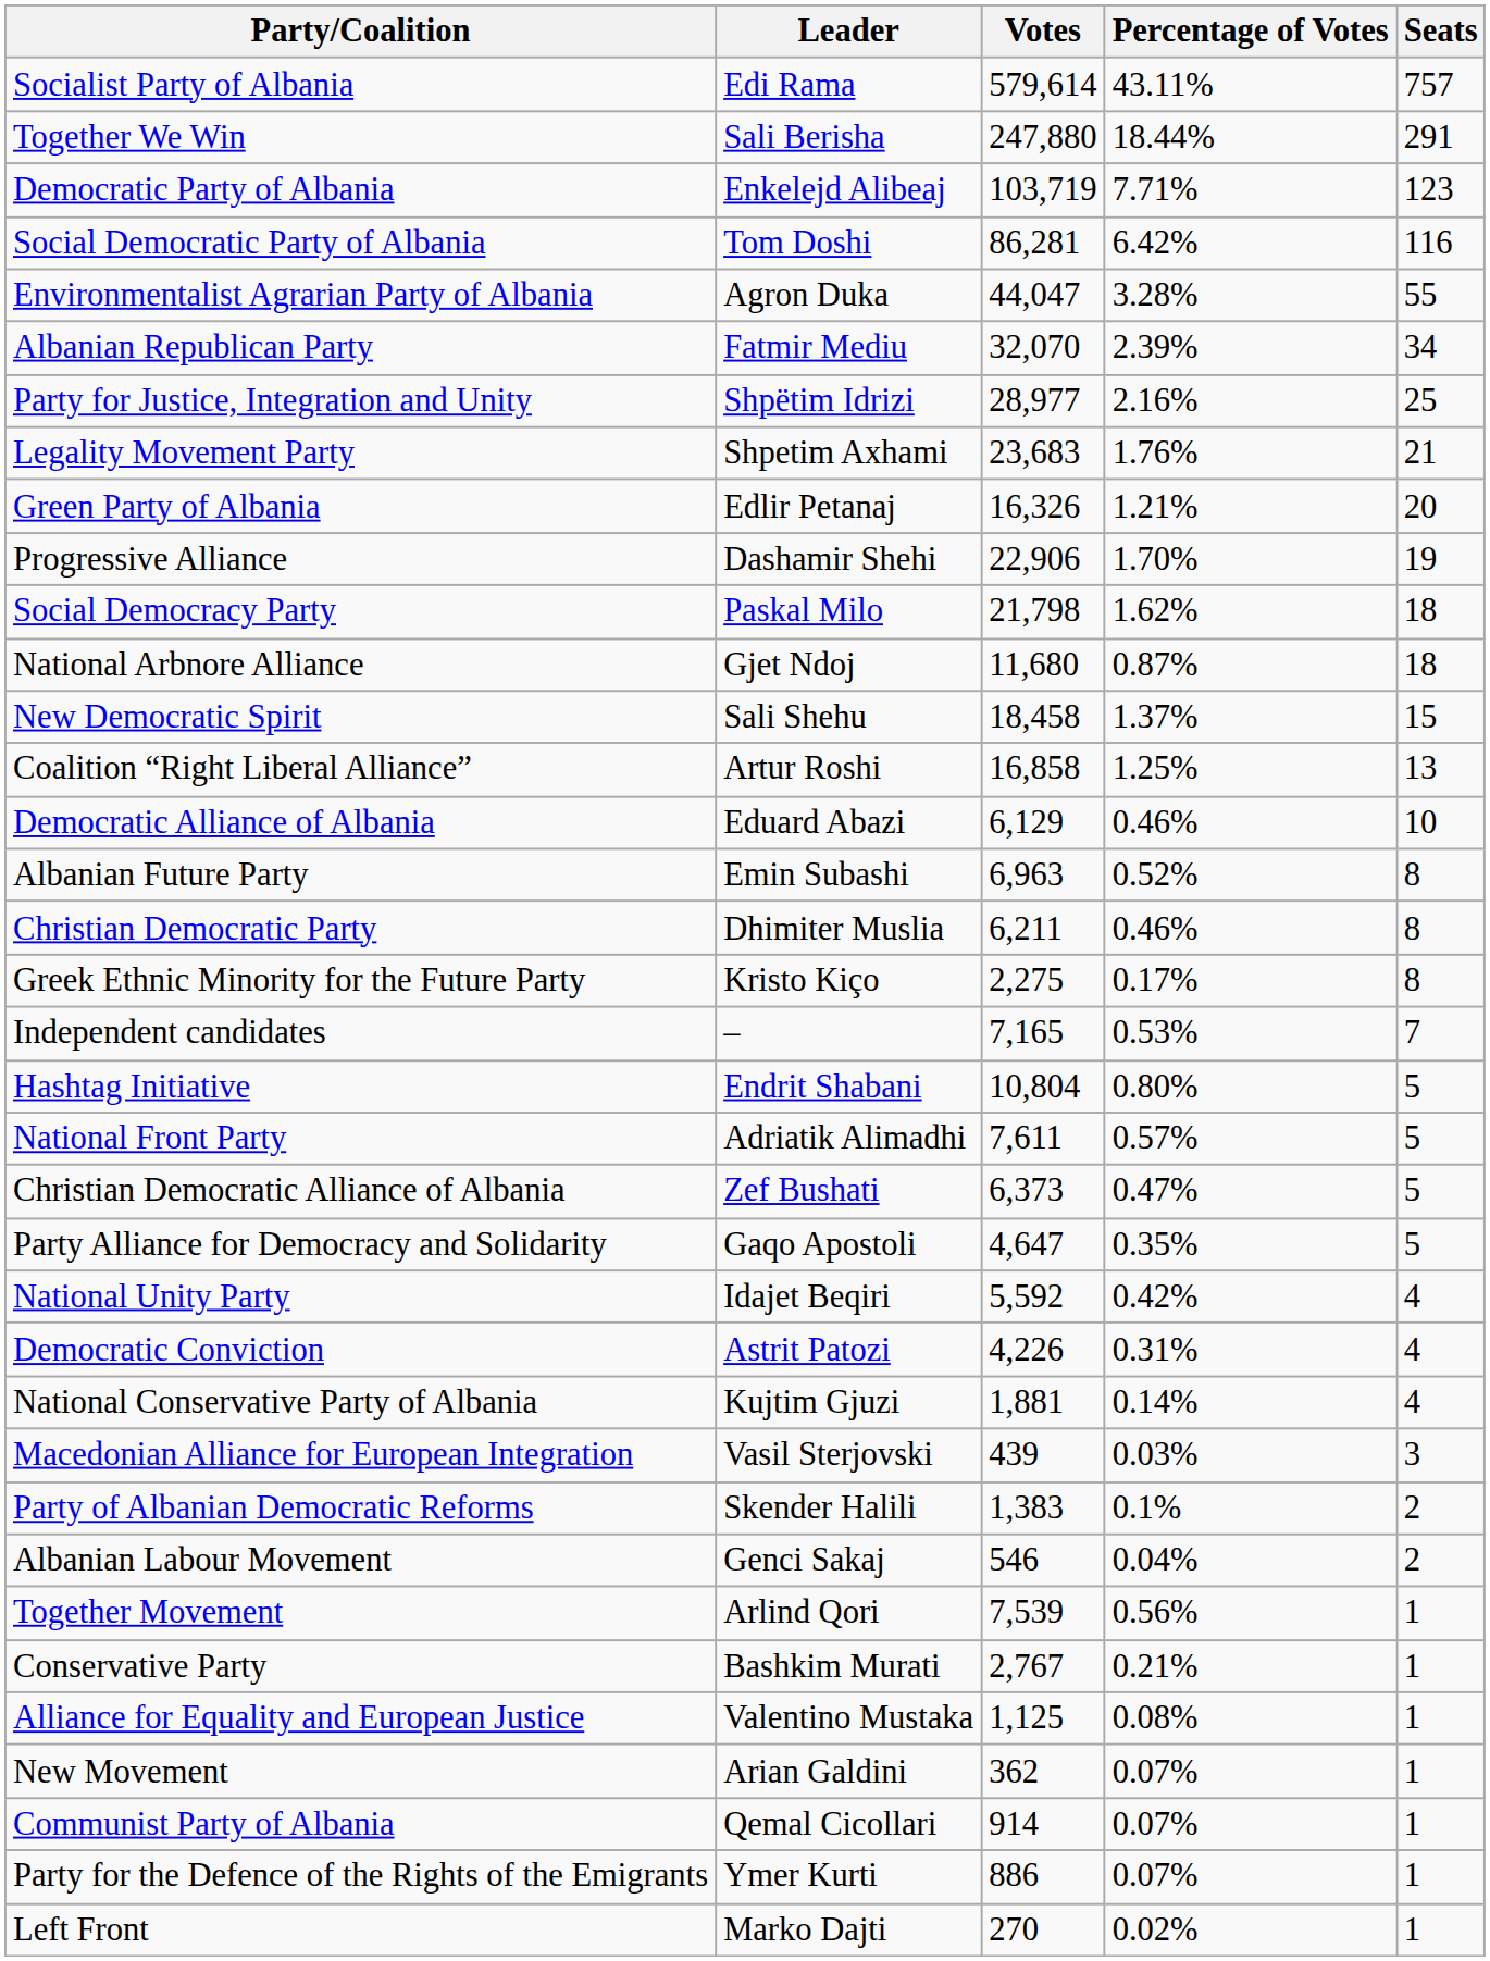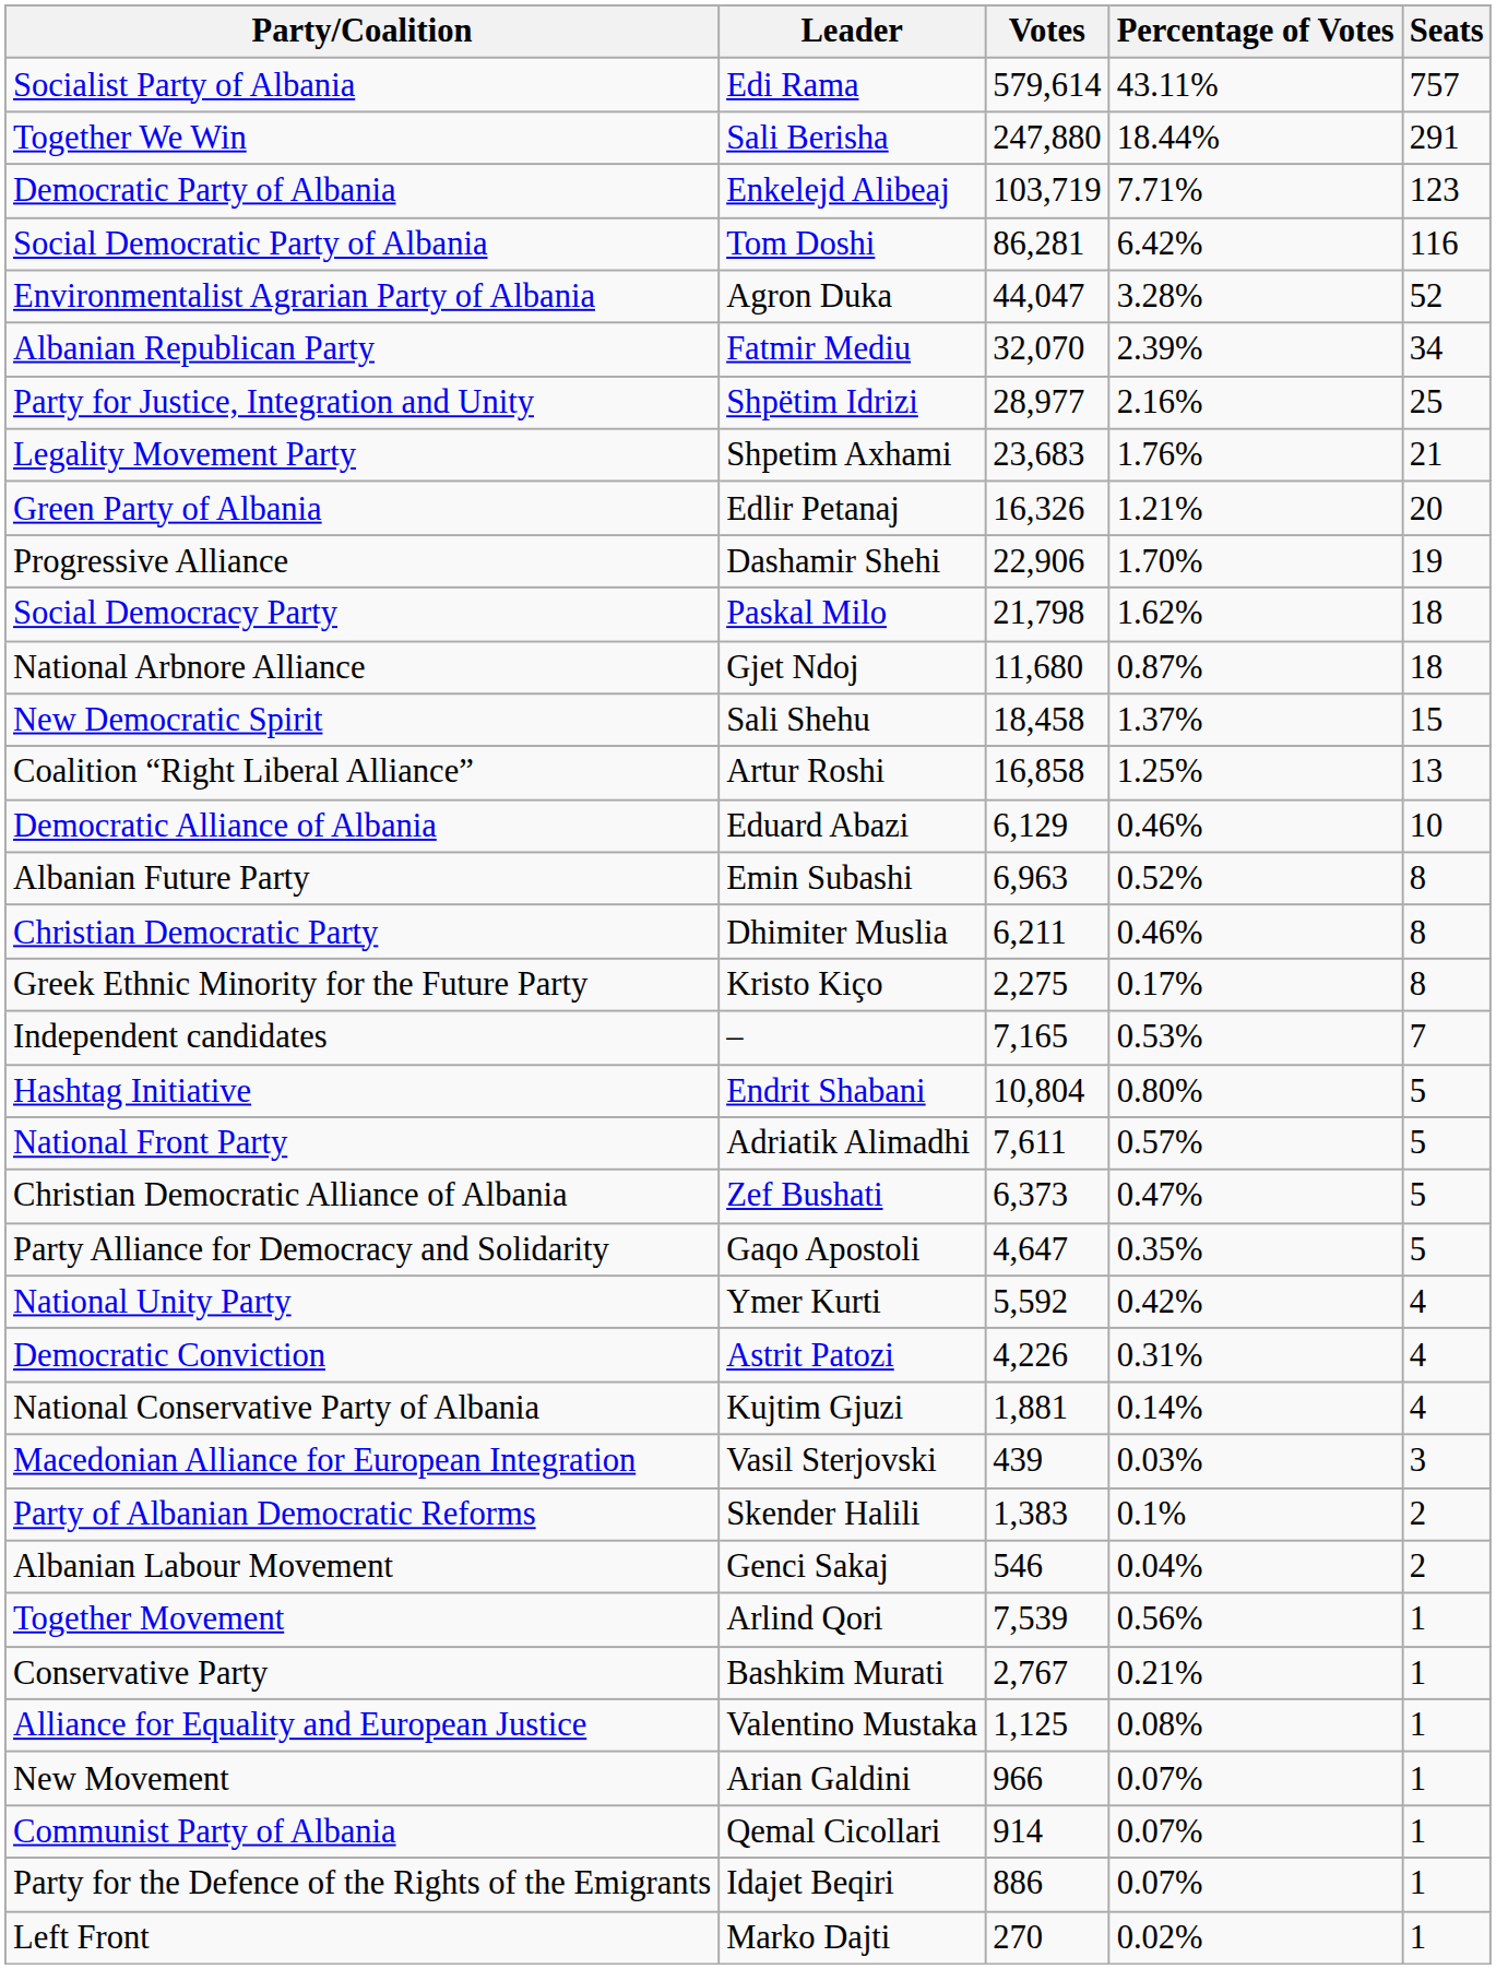 <table class="wikitable">
 <tr>
 <th>Party/Coalition</th>
 <th>Leader</th>
 <th>Votes</th>
 <th>Percentage of Votes</th>
 <th>Seats</th>
 </tr>
 <tr>
 <td><a href='#'>Socialist Party of Albania</a></td>
 <td><a href='#'>Edi Rama</a></td>
 <td>579,614</td>
 <td>43.11%</td>
 <td>757</td>
 </tr>
 <tr>
 <td><a href='#'>Together We Win</a></td>
 <td><a href='#'>Sali Berisha</a></td>
 <td>247,880</td>
 <td>18.44%</td>
 <td>291</td>
 </tr>
 <tr>
 <td><a href='#'>Democratic Party of Albania</a></td>
 <td><a href='#'>Enkelejd Alibeaj</a></td>
 <td>103,719</td>
 <td>7.71%</td>
 <td>123</td>
 </tr>
 <tr>
 <td><a href='#'>Social Democratic Party of Albania</a></td>
 <td><a href='#'>Tom Doshi</a></td>
 <td>86,281</td>
 <td>6.42%</td>
 <td>116</td>
 </tr>
 <tr>
 <td><a href='#'>Environmentalist Agrarian Party of Albania</a></td>
 <td>Agron Duka</td>
 <td>44,047</td>
 <td>3.28%</td>
-<td>55</td>
+<td>52</td>
 </tr>
 <tr>
 <td><a href='#'>Albanian Republican Party</a></td>
 <td><a href='#'>Fatmir Mediu</a></td>
 <td>32,070</td>
 <td>2.39%</td>
 <td>34</td>
 </tr>
 <tr>
 <td><a href='#'>Party for Justice, Integration and Unity</a></td>
 <td><a href='#'>Shpëtim Idrizi</a></td>
 <td>28,977</td>
 <td>2.16%</td>
 <td>25</td>
 </tr>
 <tr>
 <td><a href='#'>Legality Movement Party</a></td>
 <td>Shpetim Axhami</td>
 <td>23,683</td>
 <td>1.76%</td>
 <td>21</td>
 </tr>
 <tr>
 <td><a href='#'>Green Party of Albania</a></td>
 <td>Edlir Petanaj</td>
 <td>16,326</td>
 <td>1.21%</td>
 <td>20</td>
 </tr>
 <tr>
 <td>Progressive Alliance </td>
 <td>Dashamir Shehi</td>
 <td>22,906</td>
 <td>1.70%</td>
 <td>19</td>
 </tr>
 <tr>
 <td><a href='#'>Social Democracy Party</a></td>
 <td><a href='#'>Paskal Milo</a></td>
 <td>21,798</td>
 <td>1.62%</td>
 <td>18</td>
 </tr>
 <tr>
 <td>National Arbnore Alliance</td>
 <td>Gjet Ndoj</td>
 <td>11,680</td>
 <td>0.87%</td>
 <td>18</td>
 </tr>
 <tr>
 <td><a href='#'>New Democratic Spirit</a></td>
 <td>Sali Shehu</td>
 <td>18,458</td>
 <td>1.37%</td>
 <td>15</td>
 </tr>
 <tr>
 <td>Coalition “Right Liberal Alliance” </td>
 <td>Artur Roshi</td>
 <td>16,858</td>
 <td>1.25%</td>
 <td>13</td>
 </tr>
 <tr>
 <td><a href='#'>Democratic Alliance of Albania</a></td>
 <td>Eduard Abazi</td>
 <td>6,129</td>
 <td>0.46%</td>
 <td>10</td>
 </tr>
 <tr>
 <td>Albanian Future Party</td>
 <td>Emin Subashi</td>
 <td>6,963</td>
 <td>0.52%</td>
 <td>8</td>
 </tr>
 <tr>
 <td><a href='#'>Christian Democratic Party</a></td>
 <td>Dhimiter Muslia</td>
 <td>6,211</td>
 <td>0.46%</td>
 <td>8</td>
 </tr>
 <tr>
 <td>Greek Ethnic Minority for the Future Party</td>
 <td>Kristo Kiço</td>
 <td>2,275</td>
 <td>0.17%</td>
 <td>8</td>
 </tr>
 <tr>
 <td>Independent candidates</td>
 <td>–</td>
 <td>7,165</td>
 <td>0.53%</td>
 <td>7</td>
 </tr>
 <tr>
 <td><a href='#'>Hashtag Initiative</a></td>
 <td><a href='#'>Endrit Shabani</a></td>
 <td>10,804</td>
 <td>0.80%</td>
 <td>5</td>
 </tr>
 <tr>
 <td><a href='#'>National Front Party</a></td>
 <td>Adriatik Alimadhi</td>
 <td>7,611</td>
 <td>0.57%</td>
 <td>5</td>
 </tr>
 <tr>
 <td>Christian Democratic Alliance of Albania</td>
 <td><a href='#'>Zef Bushati</a></td>
 <td>6,373</td>
 <td>0.47%</td>
 <td>5</td>
 </tr>
 <tr>
 <td>Party Alliance for Democracy and Solidarity</td>
 <td>Gaqo Apostoli</td>
 <td>4,647</td>
 <td>0.35%</td>
 <td>5</td>
 </tr>
 <tr>
 <td><a href='#'>National Unity Party</a></td>
-<td>Idajet Beqiri</td>
+<td>Ymer Kurti</td>
 <td>5,592</td>
 <td>0.42%</td>
 <td>4</td>
 </tr>
 <tr>
 <td><a href='#'>Democratic Conviction</a></td>
 <td><a href='#'>Astrit Patozi</a></td>
 <td>4,226</td>
 <td>0.31%</td>
 <td>4</td>
 </tr>
 <tr>
 <td>National Conservative Party of Albania</td>
 <td>Kujtim Gjuzi</td>
 <td>1,881</td>
 <td>0.14%</td>
 <td>4</td>
 </tr>
 <tr>
 <td><a href='#'>Macedonian Alliance for European Integration</a></td>
 <td>Vasil Sterjovski</td>
 <td>439</td>
 <td>0.03%</td>
 <td>3</td>
 </tr>
 <tr>
 <td><a href='#'>Party of Albanian Democratic Reforms</a></td>
 <td>Skender Halili</td>
 <td>1,383</td>
 <td>0.1%</td>
 <td>2</td>
 </tr>
 <tr>
 <td>Albanian Labour Movement</td>
 <td>Genci Sakaj</td>
 <td>546</td>
 <td>0.04%</td>
 <td>2</td>
 </tr>
 <tr>
 <td><a href='#'>Together Movement</a></td>
 <td>Arlind Qori</td>
 <td>7,539</td>
 <td>0.56%</td>
 <td>1</td>
 </tr>
 <tr>
 <td>Conservative Party</td>
 <td>Bashkim Murati</td>
 <td>2,767</td>
 <td>0.21%</td>
 <td>1</td>
 </tr>
 <tr>
 <td><a href='#'>Alliance for Equality and European Justice</a></td>
 <td>Valentino Mustaka</td>
 <td>1,125</td>
 <td>0.08%</td>
 <td>1</td>
 </tr>
 <tr>
 <td>New Movement</td>
 <td>Arian Galdini</td>
-<td>362</td>
+<td>966</td>
 <td>0.07%</td>
 <td>1</td>
 </tr>
 <tr>
 <td><a href='#'>Communist Party of Albania</a></td>
 <td>Qemal Cicollari</td>
 <td>914</td>
 <td>0.07%</td>
 <td>1</td>
 </tr>
 <tr>
 <td>Party for the Defence of the Rights of the Emigrants</td>
-<td>Ymer Kurti</td>
+<td>Idajet Beqiri</td>
 <td>886</td>
 <td>0.07%</td>
 <td>1</td>
 </tr>
 <tr>
 <td>Left Front</td>
 <td>Marko Dajti</td>
 <td>270</td>
 <td>0.02%</td>
 <td>1</td>
 </tr>
 </table>
